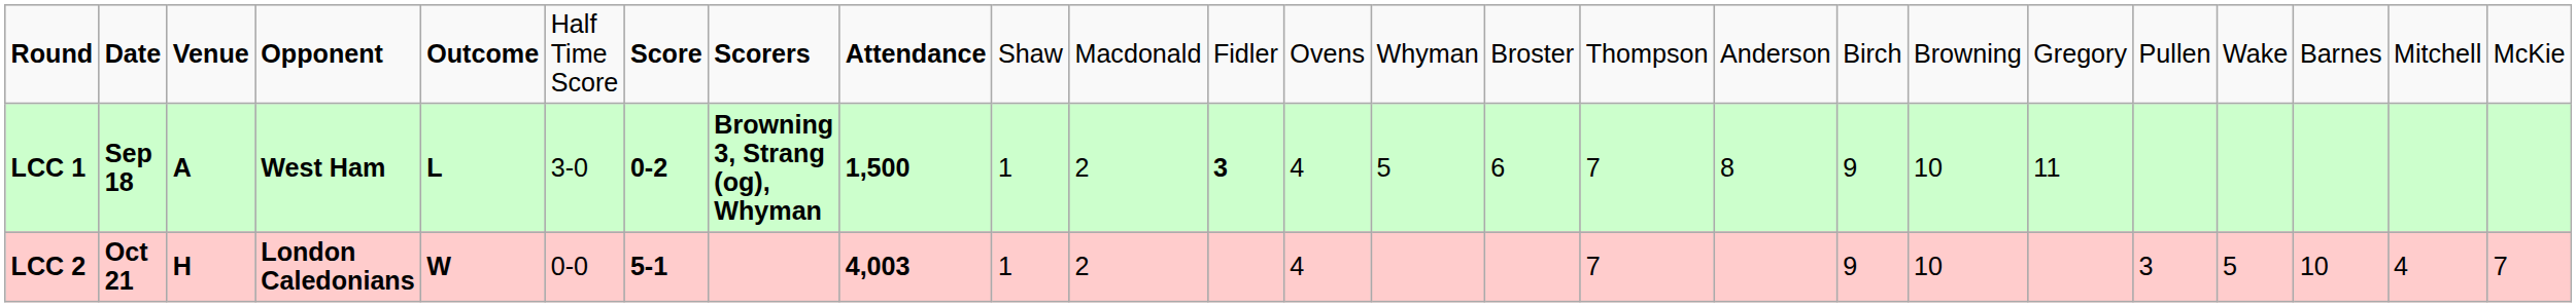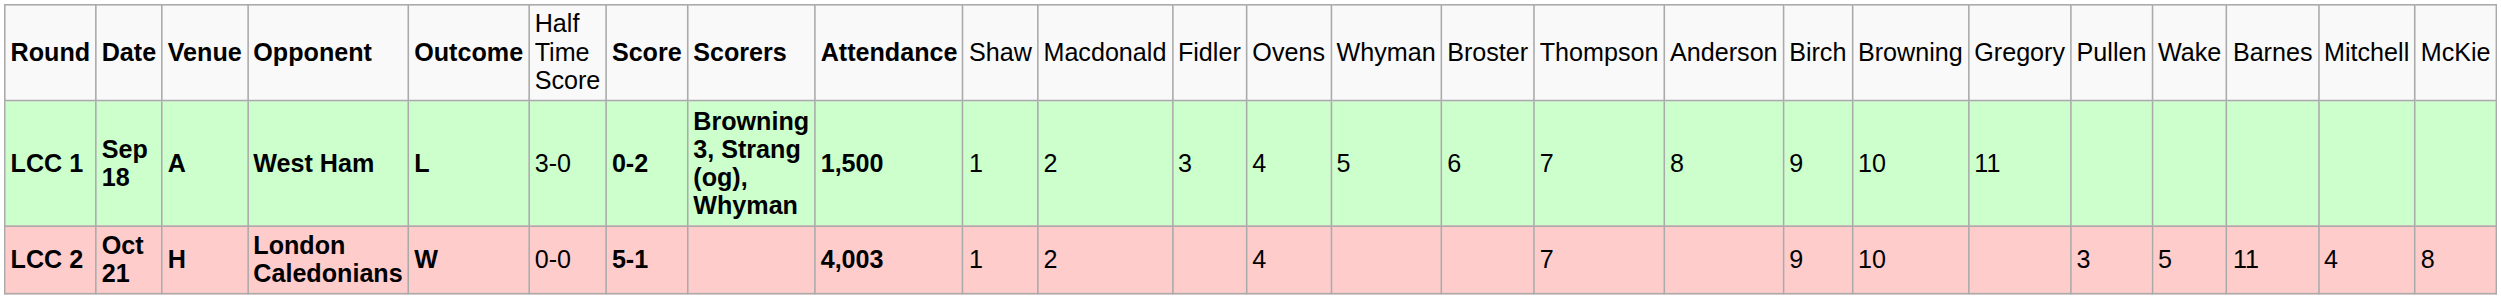 <table class="wikitable">
 <tr>
 <td><strong>Round</strong></td>
 <td><strong>Date</strong></td>
 <td><strong>Venue</strong></td>
 <td><strong>Opponent</strong></td>
 <td><strong>Outcome</strong></td>
 <td>Half Time Score</td>
 <td><strong>Score</strong></td>
 <td><strong>Scorers</strong></td>
 <td><strong>Attendance</strong></td>
 <td>Shaw</td>
 <td>Macdonald</td>
 <td>Fidler</td>
 <td>Ovens</td>
 <td>Whyman</td>
 <td>Broster</td>
 <td>Thompson</td>
 <td>Anderson</td>
 <td>Birch</td>
 <td>Browning</td>
 <td>Gregory</td>
 <td>Pullen</td>
 <td>Wake</td>
 <td>Barnes</td>
 <td>Mitchell</td>
 <td>McKie</td>
 </tr>
 <tr bgcolor="#CCFFCC">
 <td><strong>LCC 1</strong></td>
 <td><strong>Sep 18</strong></td>
 <td><strong>A</strong></td>
 <td><strong>West Ham</strong></td>
 <td><strong>L</strong></td>
 <td>3-0</td>
 <td><strong>0-2</strong></td>
 <td><strong>Browning 3, Strang (og), Whyman</strong></td>
 <td><strong>1,500</strong></td>
 <td>1</td>
 <td>2</td>
-<td><strong>3</strong></td>
+<td>3</td>
 <td>4</td>
 <td>5</td>
 <td>6</td>
 <td>7</td>
 <td>8</td>
 <td>9</td>
 <td>10</td>
 <td>11</td>
 <td></td>
 <td></td>
 <td></td>
 <td></td>
 <td></td>
 </tr>
 <tr bgcolor="#FFCCCC">
 <td><strong>LCC 2</strong></td>
 <td><strong>Oct 21</strong></td>
 <td><strong>H</strong></td>
 <td><strong>London Caledonians</strong></td>
 <td><strong>W</strong></td>
 <td>0-0</td>
 <td><strong>5-1</strong></td>
 <td></td>
 <td><strong>4,003</strong></td>
 <td>1</td>
 <td>2</td>
 <td></td>
 <td>4</td>
 <td></td>
 <td></td>
 <td>7</td>
 <td></td>
 <td>9</td>
 <td>10</td>
 <td></td>
 <td>3</td>
 <td>5</td>
-<td>10</td>
+<td>11</td>
 <td>4</td>
-<td>7</td>
+<td>8</td>
 </tr>
 </table>
